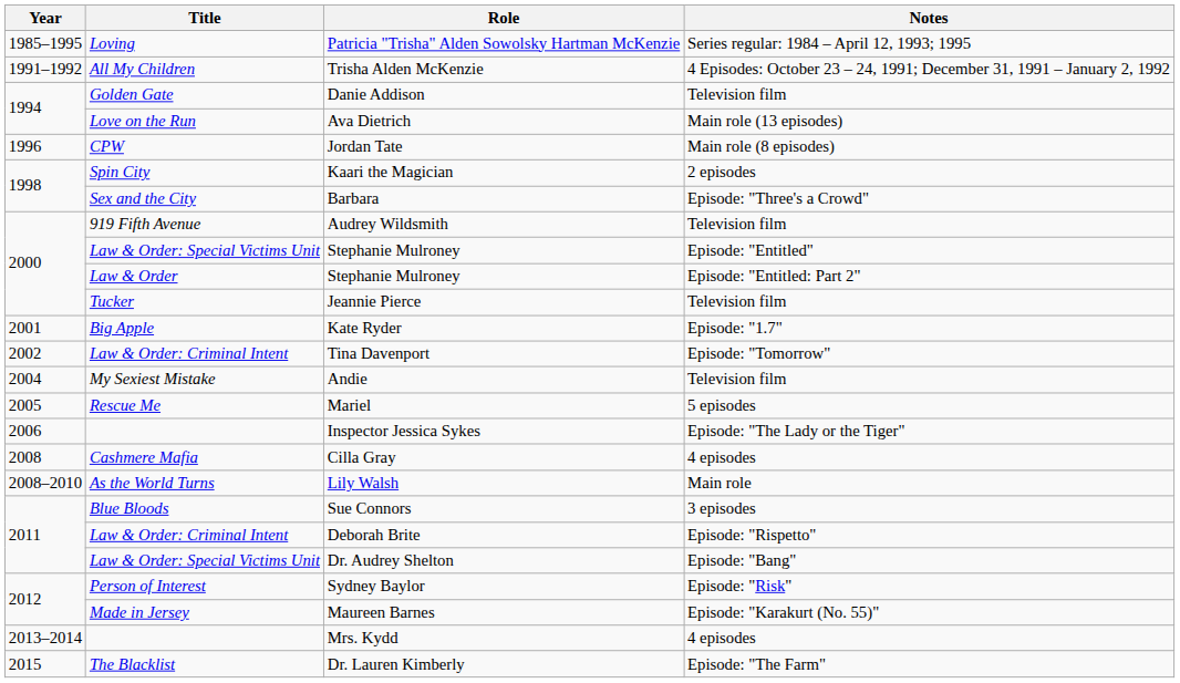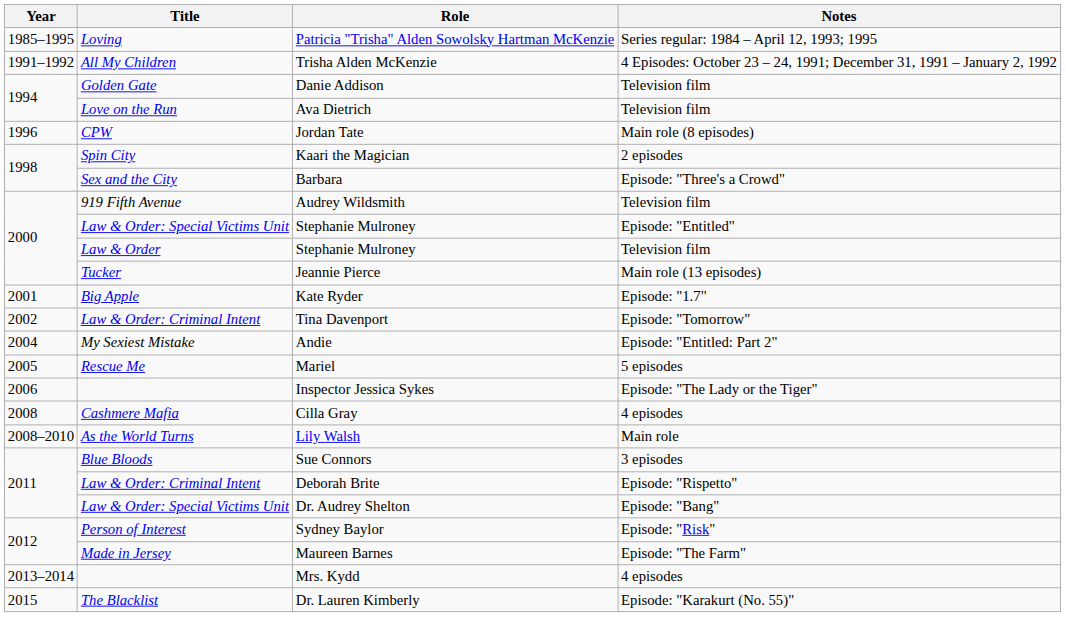 <table class="wikitable sortable">
 <tr>
 <th>Year</th>
 <th>Title</th>
 <th>Role</th>
 <th class="unsortable">Notes</th>
 </tr>
 <tr>
 <td>1985–1995</td>
 <td><em><a href='#'>Loving</a></em></td>
 <td><a href='#'>Patricia "Trisha" Alden Sowolsky Hartman McKenzie</a></td>
 <td>Series regular: 1984 – April 12, 1993; 1995</td>
 </tr>
 <tr>
 <td>1991–1992</td>
 <td><em><a href='#'>All My Children</a></em></td>
 <td>Trisha Alden McKenzie</td>
 <td>4 Episodes: October 23 – 24, 1991; December 31, 1991 – January 2, 1992</td>
 </tr>
 <tr>
 <td rowspan=2>1994</td>
 <td><em><a href='#'>Golden Gate</a></em></td>
 <td>Danie Addison</td>
 <td>Television film</td>
 </tr>
 <tr>
 <td><em><a href='#'>Love on the Run</a></em></td>
 <td>Ava Dietrich</td>
-<td>Main role (13 episodes)</td>
+<td>Television film</td>
 </tr>
 <tr>
 <td>1996</td>
 <td><em><a href='#'>CPW</a></em></td>
 <td>Jordan Tate</td>
 <td>Main role (8 episodes)</td>
 </tr>
 <tr>
 <td rowspan=2>1998</td>
 <td><em><a href='#'>Spin City</a></em></td>
 <td>Kaari the Magician</td>
 <td>2 episodes</td>
 </tr>
 <tr>
 <td><em><a href='#'>Sex and the City</a></em></td>
 <td>Barbara</td>
 <td>Episode: "Three's a Crowd"</td>
 </tr>
 <tr>
 <td rowspan=4>2000</td>
 <td><em>919 Fifth Avenue</em></td>
 <td>Audrey Wildsmith</td>
 <td>Television film</td>
 </tr>
 <tr>
 <td><em><a href='#'>Law & Order: Special Victims Unit</a></em></td>
 <td>Stephanie Mulroney</td>
 <td>Episode: "Entitled"</td>
 </tr>
 <tr>
 <td><em><a href='#'>Law & Order</a></em></td>
 <td>Stephanie Mulroney</td>
-<td>Episode: "Entitled: Part 2"</td>
+<td>Television film</td>
 </tr>
 <tr>
 <td><em><a href='#'>Tucker</a></em></td>
 <td>Jeannie Pierce</td>
-<td>Television film</td>
+<td>Main role (13 episodes)</td>
 </tr>
 <tr>
 <td>2001</td>
 <td><em><a href='#'>Big Apple</a></em></td>
 <td>Kate Ryder</td>
 <td>Episode: "1.7"</td>
 </tr>
 <tr>
 <td>2002</td>
 <td><em><a href='#'>Law & Order: Criminal Intent</a></em></td>
 <td>Tina Davenport</td>
 <td>Episode: "Tomorrow"</td>
 </tr>
 <tr>
 <td>2004</td>
 <td><em>My Sexiest Mistake</em></td>
 <td>Andie</td>
-<td>Television film</td>
+<td>Episode: "Entitled: Part 2"</td>
 </tr>
 <tr>
 <td>2005</td>
 <td><em><a href='#'>Rescue Me</a></em></td>
 <td>Mariel</td>
 <td>5 episodes</td>
 </tr>
 <tr>
 <td>2006</td>
 <td><em></em></td>
 <td>Inspector Jessica Sykes</td>
 <td>Episode: "The Lady or the Tiger"</td>
 </tr>
 <tr>
 <td>2008</td>
 <td><em><a href='#'>Cashmere Mafia</a></em></td>
 <td>Cilla Gray</td>
 <td>4 episodes</td>
 </tr>
 <tr>
 <td>2008–2010</td>
 <td><em><a href='#'>As the World Turns</a></em></td>
 <td><a href='#'>Lily Walsh</a></td>
 <td>Main role</td>
 </tr>
 <tr>
 <td rowspan=3>2011</td>
 <td><em><a href='#'>Blue Bloods</a></em></td>
 <td>Sue Connors</td>
 <td>3 episodes</td>
 </tr>
 <tr>
 <td><em><a href='#'>Law & Order: Criminal Intent</a></em></td>
 <td>Deborah Brite</td>
 <td>Episode: "Rispetto"</td>
 </tr>
 <tr>
 <td><em><a href='#'>Law & Order: Special Victims Unit</a></em></td>
 <td>Dr. Audrey Shelton</td>
 <td>Episode: "Bang"</td>
 </tr>
 <tr>
 <td rowspan=2>2012</td>
 <td><em><a href='#'>Person of Interest</a></em></td>
 <td>Sydney Baylor</td>
 <td>Episode: "<a href='#'>Risk</a>"</td>
 </tr>
 <tr>
 <td><em><a href='#'>Made in Jersey</a></em></td>
 <td>Maureen Barnes</td>
-<td>Episode: "Karakurt (No. 55)"</td>
+<td>Episode: "The Farm"</td>
 </tr>
 <tr>
 <td>2013–2014</td>
 <td><em></em></td>
 <td>Mrs. Kydd</td>
 <td>4 episodes</td>
 </tr>
 <tr>
 <td>2015</td>
 <td><em><a href='#'>The Blacklist</a></em></td>
 <td>Dr. Lauren Kimberly</td>
-<td>Episode: "The Farm"</td>
+<td>Episode: "Karakurt (No. 55)"</td>
 </tr>
 </table>
